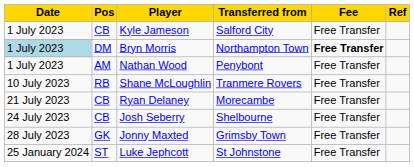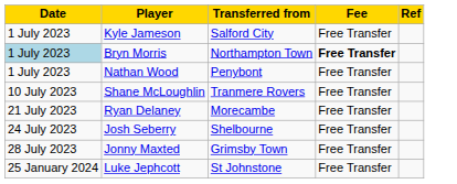 <table class="wikitable plainrowheaders sortable">
 <tr>
 <th style="background:gold; color:black;">Date</th>
-<th style="background:gold; color:black;">Pos</th>
 <th style="background:gold; color:black;">Player</th>
 <th style="background:gold; color:black;">Transferred from</th>
 <th style="background:gold; color:black;">Fee</th>
 <th style="background:gold; color:black;">Ref</th>
 </tr>
 <tr>
 <td>1 July 2023</td>
-<td><a href='#'>CB</a></td>
 <td> <a href='#'>Kyle Jameson</a></td>
 <td> <a href='#'>Salford City</a></td>
 <td>Free Transfer</td>
 <td></td>
 </tr>
 <tr>
 <td style="background: lightblue;">1 July 2023</td>
-<td><a href='#'>DM</a></td>
 <td> <a href='#'>Bryn Morris</a></td>
 <td> <a href='#'>Northampton Town</a></td>
 <td><strong>Free Transfer</strong></td>
 <td></td>
 </tr>
 <tr>
 <td>1 July 2023</td>
-<td><a href='#'>AM</a></td>
 <td> <a href='#'>Nathan Wood</a></td>
 <td> <a href='#'>Penybont</a></td>
 <td>Free Transfer</td>
 <td></td>
 </tr>
 <tr>
 <td>10 July 2023</td>
-<td><a href='#'>RB</a></td>
 <td> <a href='#'>Shane McLoughlin</a></td>
 <td> <a href='#'>Tranmere Rovers</a></td>
 <td>Free Transfer</td>
 <td></td>
 </tr>
 <tr>
 <td>21 July 2023</td>
-<td><a href='#'>CB</a></td>
 <td> <a href='#'>Ryan Delaney</a></td>
 <td> <a href='#'>Morecambe</a></td>
 <td>Free Transfer</td>
 <td></td>
 </tr>
 <tr>
 <td>24 July 2023</td>
-<td><a href='#'>CB</a></td>
 <td> <a href='#'>Josh Seberry</a></td>
 <td> <a href='#'>Shelbourne</a></td>
 <td>Free Transfer</td>
 <td></td>
 </tr>
 <tr>
 <td>28 July 2023</td>
-<td><a href='#'>GK</a></td>
 <td> <a href='#'>Jonny Maxted</a></td>
 <td> <a href='#'>Grimsby Town</a></td>
 <td>Free Transfer</td>
 <td></td>
 </tr>
 <tr>
 <td>25 January 2024</td>
-<td><a href='#'>ST</a></td>
 <td> <a href='#'>Luke Jephcott</a></td>
 <td> <a href='#'>St Johnstone</a></td>
 <td>Free Transfer</td>
 <td></td>
 </tr>
 </table>
